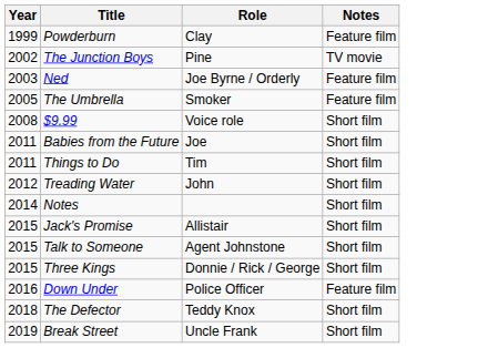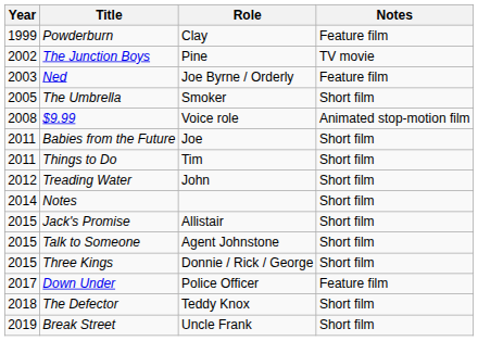 <table class="wikitable">
 <tr>
 <th>Year</th>
 <th>Title</th>
 <th>Role</th>
 <th>Notes</th>
 </tr>
 <tr>
 <td>1999</td>
 <td><em>Powderburn</em></td>
 <td>Clay</td>
 <td>Feature film</td>
 </tr>
 <tr>
 <td>2002</td>
 <td><em><a href='#'>The Junction Boys</a></em></td>
 <td>Pine</td>
 <td>TV movie</td>
 </tr>
 <tr>
 <td>2003</td>
 <td><em><a href='#'>Ned</a></em></td>
 <td>Joe Byrne / Orderly</td>
 <td>Feature film</td>
 </tr>
 <tr>
 <td>2005</td>
 <td><em>The Umbrella</em></td>
 <td>Smoker</td>
-<td>Feature film</td>
+<td>Short film</td>
 </tr>
 <tr>
 <td>2008</td>
 <td><em><a href='#'>$9.99</a></em></td>
 <td>Voice role</td>
-<td>Short film</td>
+<td>Animated stop-motion film</td>
 </tr>
 <tr>
 <td>2011</td>
 <td><em>Babies from the Future</em></td>
 <td>Joe</td>
 <td>Short film</td>
 </tr>
 <tr>
 <td>2011</td>
 <td><em>Things to Do</em></td>
 <td>Tim</td>
 <td>Short film</td>
 </tr>
 <tr>
 <td>2012</td>
 <td><em>Treading Water</em></td>
 <td>John</td>
 <td>Short film</td>
 </tr>
 <tr>
 <td>2014</td>
 <td><em>Notes</em></td>
 <td></td>
 <td>Short film</td>
 </tr>
 <tr>
 <td>2015</td>
 <td><em>Jack's Promise</em></td>
 <td>Allistair</td>
 <td>Short film</td>
 </tr>
 <tr>
 <td>2015</td>
 <td><em>Talk to Someone</em></td>
 <td>Agent Johnstone</td>
 <td>Short film</td>
 </tr>
 <tr>
 <td>2015</td>
 <td><em>Three Kings</em></td>
 <td>Donnie / Rick / George</td>
 <td>Short film</td>
 </tr>
 <tr>
-<td>2016</td>
+<td>2017</td>
 <td><em><a href='#'>Down Under</a></em></td>
 <td>Police Officer</td>
 <td>Feature film</td>
 </tr>
 <tr>
 <td>2018</td>
 <td><em>The Defector</em></td>
 <td>Teddy Knox</td>
 <td>Short film</td>
 </tr>
 <tr>
 <td>2019</td>
 <td><em>Break Street</em></td>
 <td>Uncle Frank</td>
 <td>Short film</td>
 </tr>
 </table>
